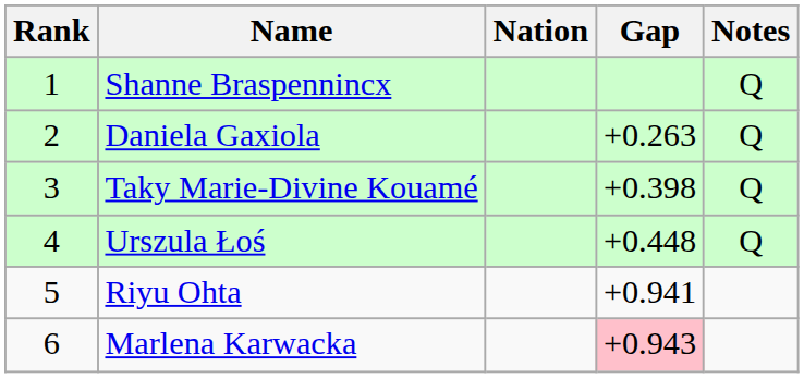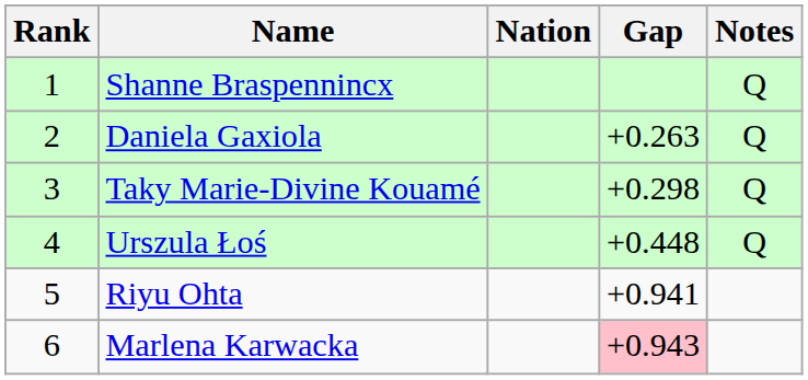 <table class="wikitable sortable" style="text-align:center">
 <tr>
 <th>Rank</th>
 <th>Name</th>
 <th>Nation</th>
 <th>Gap</th>
 <th>Notes</th>
 </tr>
 <tr bgcolor=ccffcc>
 <td>1</td>
 <td align=left><a href='#'>Shanne Braspennincx</a></td>
 <td align=left></td>
 <td></td>
 <td>Q</td>
 </tr>
 <tr bgcolor=ccffcc>
 <td>2</td>
 <td align=left><a href='#'>Daniela Gaxiola</a></td>
 <td align=left></td>
 <td>+0.263</td>
 <td>Q</td>
 </tr>
 <tr bgcolor=ccffcc>
 <td>3</td>
 <td align=left><a href='#'>Taky Marie-Divine Kouamé</a></td>
 <td align=left></td>
-<td>+0.398</td>
+<td>+0.298</td>
 <td>Q</td>
 </tr>
 <tr bgcolor=ccffcc>
 <td>4</td>
 <td align=left><a href='#'>Urszula Łoś</a></td>
 <td align=left></td>
 <td>+0.448</td>
 <td>Q</td>
 </tr>
 <tr>
 <td>5</td>
 <td align=left><a href='#'>Riyu Ohta</a></td>
 <td align=left></td>
 <td>+0.941</td>
 <td></td>
 </tr>
 <tr>
 <td>6</td>
 <td align=left><a href='#'>Marlena Karwacka</a></td>
 <td align=left></td>
 <td style="background: pink;">+0.943</td>
 <td></td>
 </tr>
 </table>
